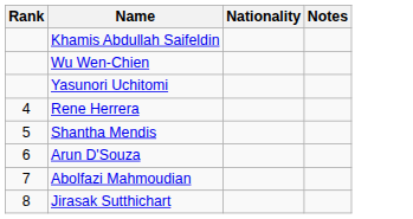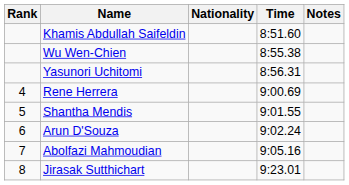 <table class="wikitable sortable" style="text-align:center">
 <tr>
 <th>Rank</th>
 <th>Name</th>
 <th>Nationality</th>
+<th>Time</th>
 <th>Notes</th>
 </tr>
 <tr>
 <td></td>
 <td align=left><a href='#'>Khamis Abdullah Saifeldin</a></td>
 <td align=left></td>
+<td>8:51.60</td>
 <td></td>
 </tr>
 <tr>
 <td></td>
 <td align=left><a href='#'>Wu Wen-Chien</a></td>
 <td align=left></td>
+<td>8:55.38</td>
 <td></td>
 </tr>
 <tr>
 <td></td>
 <td align=left><a href='#'>Yasunori Uchitomi</a></td>
 <td align=left></td>
+<td>8:56.31</td>
 <td></td>
 </tr>
 <tr>
 <td>4</td>
 <td align=left><a href='#'>Rene Herrera</a></td>
 <td align=left></td>
+<td>9:00.69</td>
 <td></td>
 </tr>
 <tr>
 <td>5</td>
 <td align=left><a href='#'>Shantha Mendis</a></td>
 <td align=left></td>
+<td>9:01.55</td>
 <td></td>
 </tr>
 <tr>
 <td>6</td>
 <td align=left><a href='#'>Arun D'Souza</a></td>
 <td align=left></td>
+<td>9:02.24</td>
 <td></td>
 </tr>
 <tr>
 <td>7</td>
 <td align=left><a href='#'>Abolfazi Mahmoudian</a></td>
 <td align=left></td>
+<td>9:05.16</td>
 <td></td>
 </tr>
 <tr>
 <td>8</td>
 <td align=left><a href='#'>Jirasak Sutthichart</a></td>
 <td align=left></td>
+<td>9:23.01</td>
 <td></td>
 </tr>
 </table>
